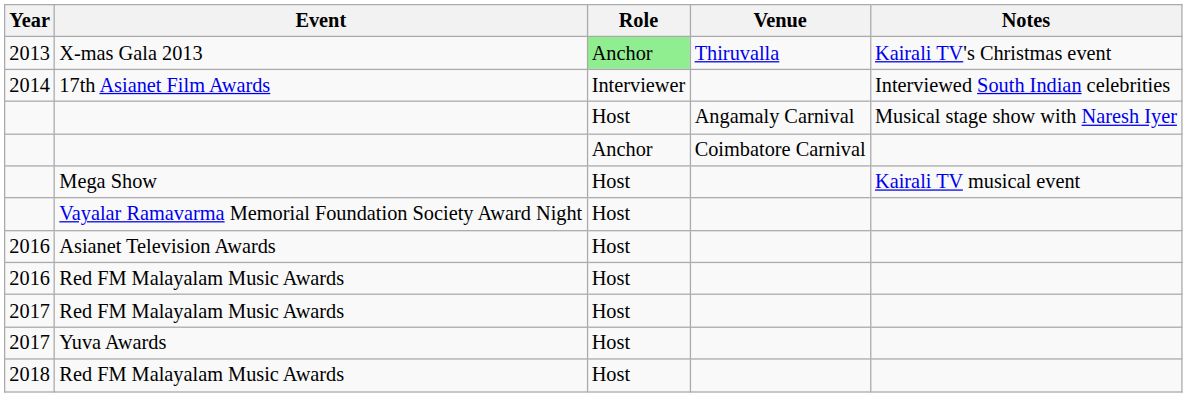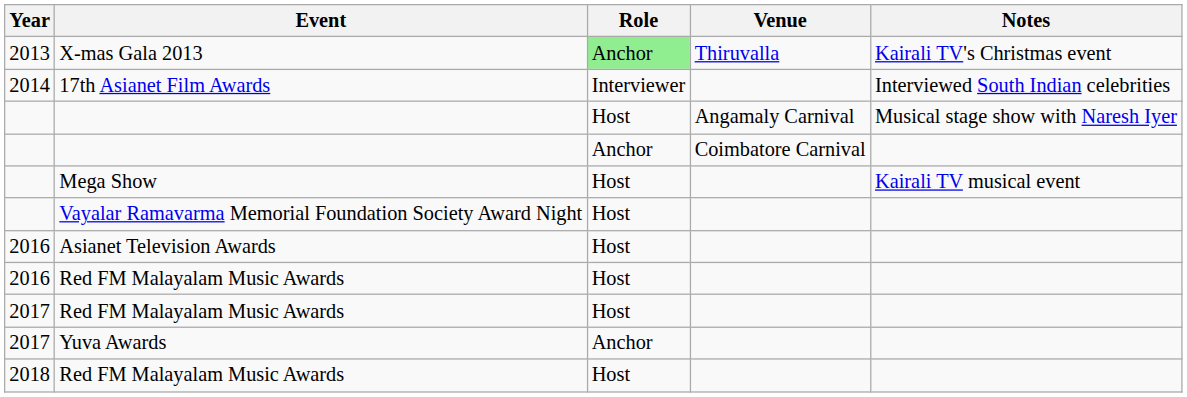 <table class="wikitable">
 <tr>
 <th>Year</th>
 <th>Event</th>
 <th>Role</th>
 <th>Venue</th>
 <th>Notes</th>
 </tr>
 <tr>
 <td>2013</td>
 <td>X-mas Gala 2013</td>
 <td style="background: lightgreen;">Anchor</td>
 <td><a href='#'>Thiruvalla</a></td>
 <td><a href='#'>Kairali TV</a>'s Christmas event</td>
 </tr>
 <tr>
 <td>2014</td>
 <td>17th <a href='#'>Asianet Film Awards</a></td>
 <td>Interviewer</td>
 <td></td>
 <td>Interviewed <a href='#'>South Indian</a> celebrities</td>
 </tr>
 <tr>
 <td></td>
 <td></td>
 <td>Host</td>
 <td>Angamaly Carnival</td>
 <td>Musical stage show with <a href='#'>Naresh Iyer</a></td>
 </tr>
 <tr>
 <td></td>
 <td></td>
 <td>Anchor</td>
 <td>Coimbatore Carnival</td>
 <td></td>
 </tr>
 <tr>
 <td></td>
 <td>Mega Show</td>
 <td>Host</td>
 <td></td>
 <td><a href='#'>Kairali TV</a> musical event</td>
 </tr>
 <tr>
 <td></td>
 <td><a href='#'>Vayalar Ramavarma</a> Memorial Foundation Society Award Night</td>
 <td>Host</td>
 <td></td>
 <td></td>
 </tr>
 <tr>
 <td>2016</td>
 <td>Asianet Television Awards</td>
 <td>Host</td>
 <td></td>
 <td></td>
 </tr>
 <tr>
 <td>2016</td>
 <td>Red FM Malayalam Music Awards</td>
 <td>Host</td>
 <td></td>
 <td></td>
 </tr>
 <tr>
 <td>2017</td>
 <td>Red FM Malayalam Music Awards</td>
 <td>Host</td>
 <td></td>
 <td></td>
 </tr>
 <tr>
 <td>2017</td>
 <td>Yuva Awards</td>
-<td>Host</td>
+<td>Anchor</td>
 <td></td>
 <td></td>
 </tr>
 <tr>
 <td>2018</td>
 <td>Red FM Malayalam Music Awards</td>
 <td>Host</td>
 <td></td>
 <td></td>
 </tr>
 </table>
